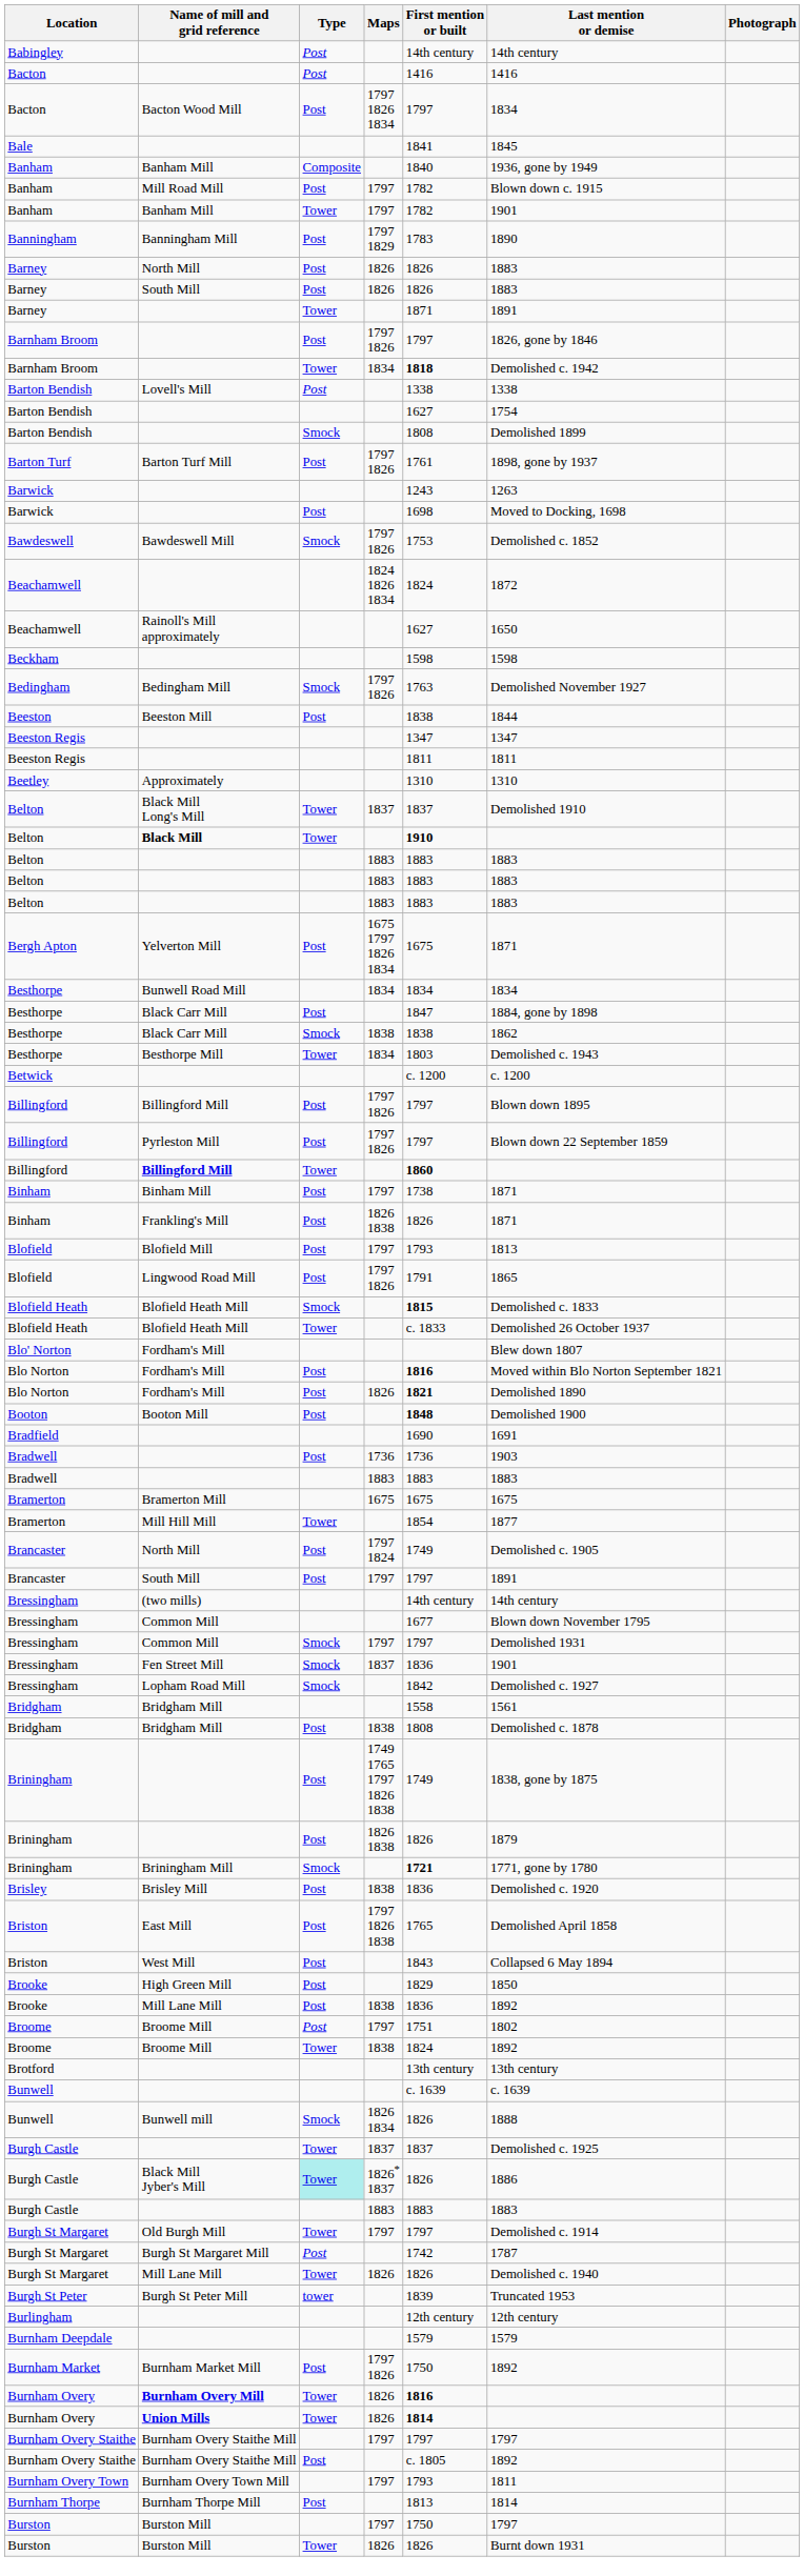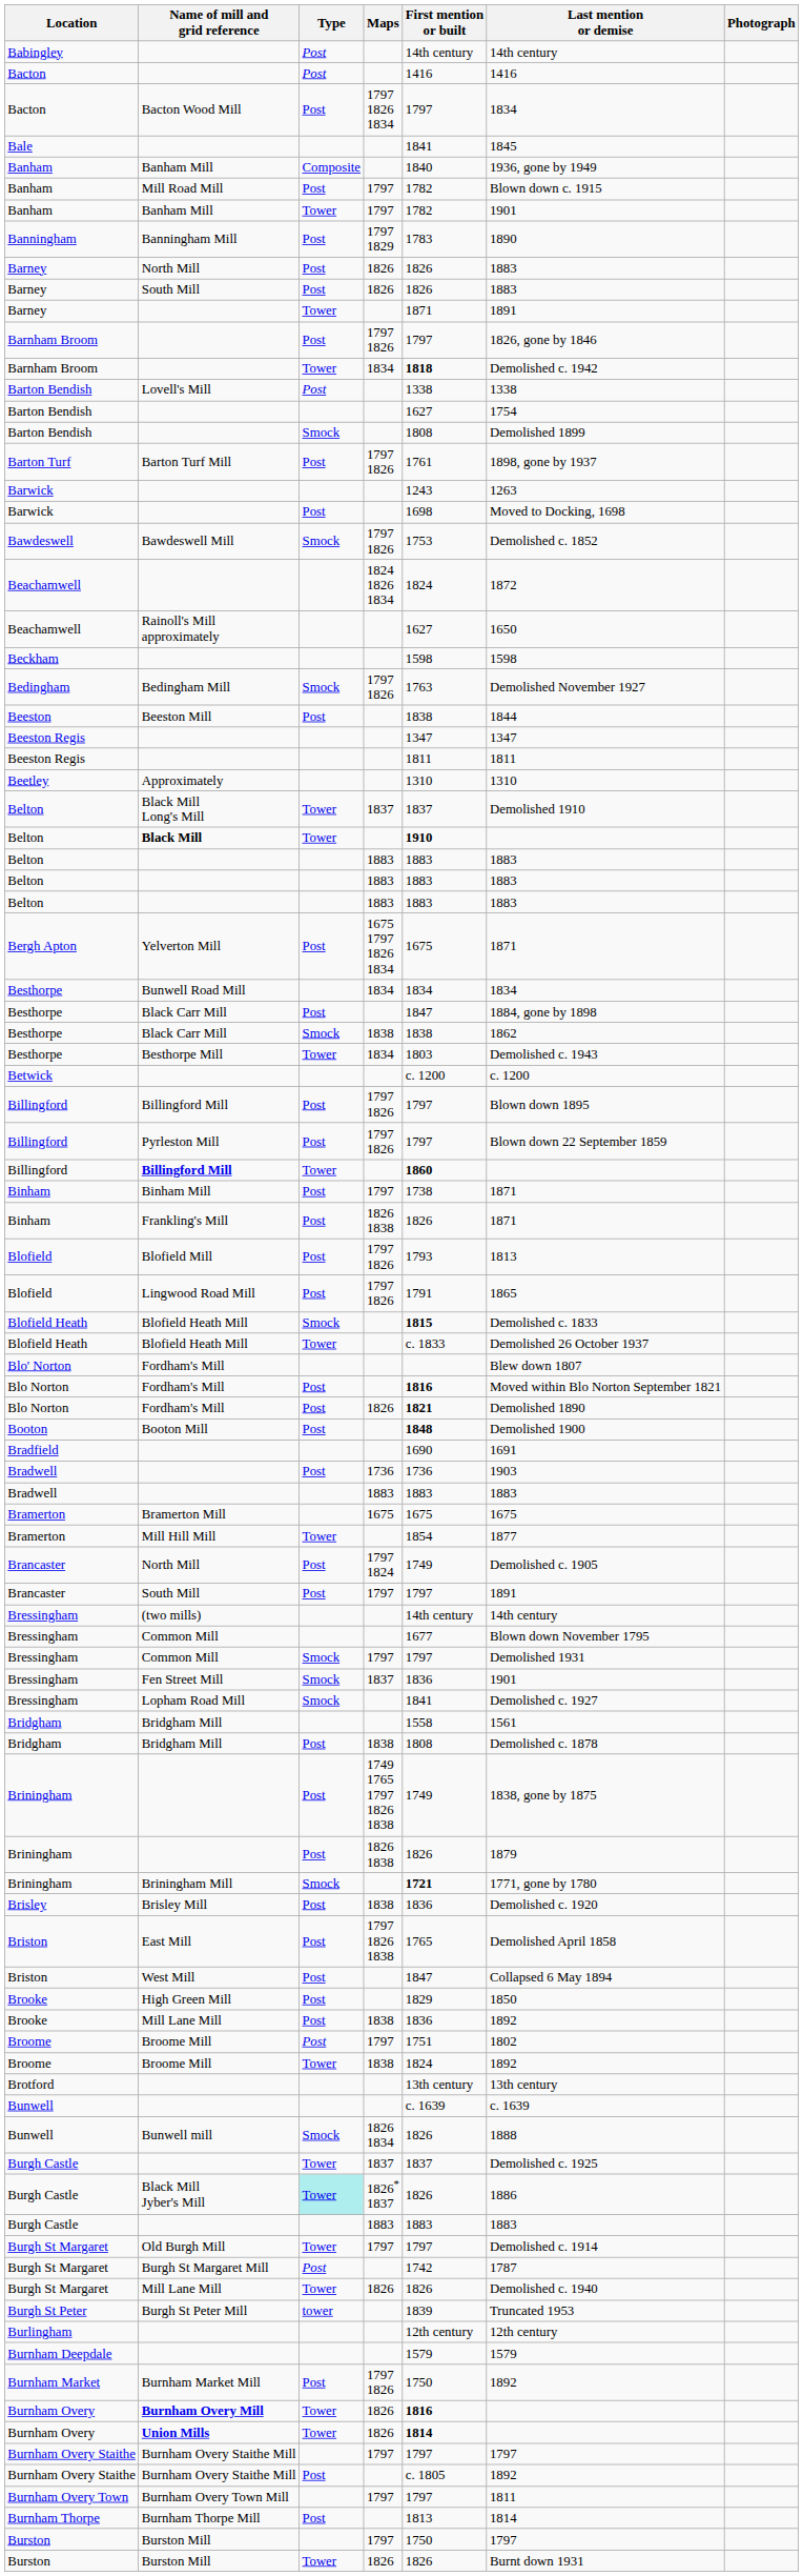 <table class="wikitable">
 <tr>
 <th>Location</th>
 <th>Name of mill and<br>grid reference</th>
 <th>Type</th>
 <th>Maps</th>
 <th>First mention<br>or built</th>
 <th>Last mention<br> or demise</th>
 <th>Photograph</th>
 </tr>
 <tr>
 <td><a href='#'>Babingley</a></td>
 <td></td>
 <td><em><a href='#'>Post</a></em></td>
 <td></td>
 <td>14th century</td>
 <td>14th century<br></td>
 <td></td>
 </tr>
 <tr>
 <td><a href='#'>Bacton</a></td>
 <td></td>
 <td><em><a href='#'>Post</a></em></td>
 <td></td>
 <td>1416</td>
 <td>1416<br></td>
 <td></td>
 </tr>
 <tr>
 <td>Bacton</td>
 <td>Bacton Wood Mill<br></td>
 <td><a href='#'>Post</a></td>
 <td>1797<br>1826<br>1834</td>
 <td>1797</td>
 <td>1834<br></td>
 <td></td>
 </tr>
 <tr>
 <td><a href='#'>Bale</a></td>
 <td></td>
 <td></td>
 <td></td>
 <td>1841</td>
 <td>1845<br></td>
 <td></td>
 </tr>
 <tr>
 <td><a href='#'>Banham</a></td>
 <td>Banham Mill<br></td>
 <td><a href='#'>Composite</a></td>
 <td></td>
 <td>1840</td>
 <td>1936, gone by 1949<br></td>
 <td></td>
 </tr>
 <tr>
 <td>Banham</td>
 <td>Mill Road Mill<br></td>
 <td><a href='#'>Post</a></td>
 <td>1797</td>
 <td>1782</td>
 <td>Blown down c. 1915<br></td>
 <td></td>
 </tr>
 <tr>
 <td>Banham</td>
 <td>Banham Mill<br></td>
 <td><a href='#'>Tower</a></td>
 <td>1797</td>
 <td>1782</td>
 <td>1901<br></td>
 <td></td>
 </tr>
 <tr>
 <td><a href='#'>Banningham</a></td>
 <td>Banningham Mill<br></td>
 <td><a href='#'>Post</a></td>
 <td>1797<br>1829</td>
 <td>1783</td>
 <td>1890</td>
 <td></td>
 </tr>
 <tr>
 <td><a href='#'>Barney</a></td>
 <td>North Mill<br></td>
 <td><a href='#'>Post</a></td>
 <td>1826</td>
 <td>1826</td>
 <td>1883<br></td>
 <td></td>
 </tr>
 <tr>
 <td>Barney</td>
 <td>South Mill<br></td>
 <td><a href='#'>Post</a></td>
 <td>1826</td>
 <td>1826</td>
 <td>1883<br></td>
 <td></td>
 </tr>
 <tr>
 <td>Barney</td>
 <td></td>
 <td><a href='#'>Tower</a></td>
 <td></td>
 <td>1871</td>
 <td>1891<br></td>
 <td></td>
 </tr>
 <tr>
 <td><a href='#'>Barnham Broom</a></td>
 <td></td>
 <td><a href='#'>Post</a></td>
 <td>1797<br>1826</td>
 <td>1797</td>
 <td>1826, gone by 1846<br></td>
 <td></td>
 </tr>
 <tr>
 <td>Barnham Broom</td>
 <td></td>
 <td><a href='#'>Tower</a></td>
 <td>1834</td>
 <td><strong>1818</strong></td>
 <td>Demolished c. 1942<br></td>
 <td></td>
 </tr>
 <tr>
 <td><a href='#'>Barton Bendish</a></td>
 <td>Lovell's Mill<br></td>
 <td><em><a href='#'>Post</a></em></td>
 <td></td>
 <td>1338</td>
 <td>1338<br></td>
 <td></td>
 </tr>
 <tr>
 <td>Barton Bendish</td>
 <td></td>
 <td></td>
 <td></td>
 <td>1627</td>
 <td>1754<br></td>
 <td></td>
 </tr>
 <tr>
 <td>Barton Bendish</td>
 <td></td>
 <td><a href='#'>Smock</a></td>
 <td></td>
 <td>1808</td>
 <td>Demolished 1899<br></td>
 <td></td>
 </tr>
 <tr>
 <td><a href='#'>Barton Turf</a></td>
 <td>Barton Turf Mill<br></td>
 <td><a href='#'>Post</a></td>
 <td>1797<br>1826</td>
 <td>1761</td>
 <td>1898, gone by 1937<br></td>
 <td></td>
 </tr>
 <tr>
 <td><a href='#'>Barwick</a></td>
 <td></td>
 <td></td>
 <td></td>
 <td>1243</td>
 <td>1263<br></td>
 <td></td>
 </tr>
 <tr>
 <td>Barwick</td>
 <td></td>
 <td><a href='#'>Post</a></td>
 <td></td>
 <td>1698</td>
 <td>Moved to Docking, 1698<br></td>
 <td></td>
 </tr>
 <tr>
 <td><a href='#'>Bawdeswell</a></td>
 <td>Bawdeswell Mill<br></td>
 <td><a href='#'>Smock</a></td>
 <td>1797<br>1826</td>
 <td>1753</td>
 <td>Demolished c. 1852<br></td>
 <td></td>
 </tr>
 <tr>
 <td><a href='#'>Beachamwell</a></td>
 <td></td>
 <td></td>
 <td>1824<br>1826<br>1834</td>
 <td>1824</td>
 <td>1872<br></td>
 <td></td>
 </tr>
 <tr>
 <td>Beachamwell</td>
 <td>Rainoll's Mill<br>approximately<br></td>
 <td></td>
 <td></td>
 <td>1627</td>
 <td>1650</td>
 <td></td>
 </tr>
 <tr>
 <td><a href='#'>Beckham</a></td>
 <td></td>
 <td></td>
 <td></td>
 <td>1598</td>
 <td>1598<br></td>
 <td></td>
 </tr>
 <tr>
 <td><a href='#'>Bedingham</a></td>
 <td>Bedingham Mill<br></td>
 <td><a href='#'>Smock</a></td>
 <td>1797<br>1826</td>
 <td>1763</td>
 <td>Demolished November 1927<br></td>
 <td></td>
 </tr>
 <tr>
 <td><a href='#'>Beeston</a></td>
 <td>Beeston Mill<br></td>
 <td><a href='#'>Post</a></td>
 <td></td>
 <td>1838</td>
 <td>1844<br></td>
 <td></td>
 </tr>
 <tr>
 <td><a href='#'>Beeston Regis</a></td>
 <td></td>
 <td></td>
 <td></td>
 <td>1347</td>
 <td>1347<br></td>
 <td></td>
 </tr>
 <tr>
 <td>Beeston Regis</td>
 <td></td>
 <td></td>
 <td></td>
 <td>1811</td>
 <td>1811<br></td>
 <td></td>
 </tr>
 <tr>
 <td><a href='#'>Beetley</a></td>
 <td>Approximately<br></td>
 <td></td>
 <td></td>
 <td>1310</td>
 <td>1310<br></td>
 <td></td>
 </tr>
 <tr>
 <td><a href='#'>Belton</a></td>
 <td>Black Mill<br>Long's Mill<br></td>
 <td><a href='#'>Tower</a></td>
 <td>1837</td>
 <td>1837</td>
 <td>Demolished 1910</td>
 <td></td>
 </tr>
 <tr>
 <td>Belton</td>
 <td><strong>Black Mill</strong><br></td>
 <td><a href='#'>Tower</a></td>
 <td></td>
 <td><strong>1910</strong></td>
 <td></td>
 <td></td>
 </tr>
 <tr>
 <td>Belton</td>
 <td></td>
 <td></td>
 <td>1883</td>
 <td>1883</td>
 <td>1883</td>
 <td></td>
 </tr>
 <tr>
 <td>Belton</td>
 <td></td>
 <td></td>
 <td>1883</td>
 <td>1883</td>
 <td>1883</td>
 <td></td>
 </tr>
 <tr>
 <td>Belton</td>
 <td></td>
 <td></td>
 <td>1883</td>
 <td>1883</td>
 <td>1883</td>
 <td></td>
 </tr>
 <tr>
 <td><a href='#'>Bergh Apton</a></td>
 <td>Yelverton Mill<br></td>
 <td><a href='#'>Post</a></td>
 <td>1675<br>1797<br>1826<br>1834</td>
 <td>1675</td>
 <td>1871<br></td>
 <td></td>
 </tr>
 <tr>
 <td><a href='#'>Besthorpe</a></td>
 <td>Bunwell Road Mill<br></td>
 <td></td>
 <td>1834</td>
 <td>1834</td>
 <td>1834<br></td>
 <td></td>
 </tr>
 <tr>
 <td>Besthorpe</td>
 <td>Black Carr Mill<br></td>
 <td><a href='#'>Post</a></td>
 <td></td>
 <td>1847</td>
 <td>1884, gone by 1898<br></td>
 <td></td>
 </tr>
 <tr>
 <td>Besthorpe</td>
 <td>Black Carr Mill<br></td>
 <td><a href='#'>Smock</a></td>
 <td>1838</td>
 <td>1838</td>
 <td>1862<br></td>
 <td></td>
 </tr>
 <tr>
 <td>Besthorpe</td>
 <td>Besthorpe Mill<br></td>
 <td><a href='#'>Tower</a></td>
 <td>1834</td>
 <td>1803</td>
 <td>Demolished c. 1943<br></td>
 <td></td>
 </tr>
 <tr>
 <td><a href='#'>Betwick</a></td>
 <td></td>
 <td></td>
 <td></td>
 <td>c. 1200</td>
 <td>c. 1200<br></td>
 <td></td>
 </tr>
 <tr>
 <td><a href='#'>Billingford</a></td>
 <td>Billingford Mill<br></td>
 <td><a href='#'>Post</a></td>
 <td>1797<br>1826</td>
 <td>1797</td>
 <td>Blown down 1895<br></td>
 <td></td>
 </tr>
 <tr>
 <td><a href='#'>Billingford</a></td>
 <td>Pyrleston Mill<br></td>
 <td><a href='#'>Post</a></td>
 <td>1797<br>1826</td>
 <td>1797</td>
 <td>Blown down 22 September 1859<br></td>
 <td></td>
 </tr>
 <tr>
 <td>Billingford</td>
 <td><strong><a href='#'>Billingford Mill</a></strong><br></td>
 <td><a href='#'>Tower</a></td>
 <td></td>
 <td><strong>1860</strong></td>
 <td></td>
 <td></td>
 </tr>
 <tr>
 <td><a href='#'>Binham</a></td>
 <td>Binham Mill<br></td>
 <td><a href='#'>Post</a></td>
 <td>1797</td>
 <td>1738</td>
 <td>1871<br></td>
 <td></td>
 </tr>
 <tr>
 <td>Binham</td>
 <td>Frankling's Mill<br></td>
 <td><a href='#'>Post</a></td>
 <td>1826<br>1838</td>
 <td>1826</td>
 <td>1871<br></td>
 <td></td>
 </tr>
 <tr>
 <td><a href='#'>Blofield</a></td>
 <td>Blofield Mill<br></td>
 <td><a href='#'>Post</a></td>
-<td>1797</td>
+<td>1797<br>1826</td>
 <td>1793</td>
 <td>1813<br></td>
 <td></td>
 </tr>
 <tr>
 <td>Blofield</td>
 <td>Lingwood Road Mill<br></td>
 <td><a href='#'>Post</a></td>
 <td>1797<br>1826</td>
 <td>1791</td>
 <td>1865<br></td>
 <td></td>
 </tr>
 <tr>
 <td><a href='#'>Blofield Heath</a></td>
 <td>Blofield Heath Mill<br></td>
 <td><a href='#'>Smock</a></td>
 <td></td>
 <td><strong>1815</strong></td>
 <td>Demolished c. 1833<br></td>
 <td></td>
 </tr>
 <tr>
 <td>Blofield Heath</td>
 <td>Blofield Heath Mill<br></td>
 <td><a href='#'>Tower</a></td>
 <td></td>
 <td>c. 1833</td>
 <td>Demolished 26 October 1937<br></td>
 <td></td>
 </tr>
 <tr>
 <td><a href='#'>Blo' Norton</a></td>
 <td>Fordham's Mill</td>
 <td></td>
 <td></td>
 <td></td>
 <td>Blew down 1807<br></td>
 <td></td>
 </tr>
 <tr>
 <td>Blo Norton</td>
 <td>Fordham's Mill</td>
 <td><a href='#'>Post</a></td>
 <td></td>
 <td><strong>1816</strong></td>
 <td>Moved within Blo Norton September 1821<br></td>
 <td></td>
 </tr>
 <tr>
 <td>Blo Norton</td>
 <td>Fordham's Mill<br></td>
 <td><a href='#'>Post</a></td>
 <td>1826</td>
 <td><strong>1821</strong></td>
 <td>Demolished 1890<br></td>
 <td></td>
 </tr>
 <tr>
 <td><a href='#'>Booton</a></td>
 <td>Booton Mill<br></td>
 <td><a href='#'>Post</a></td>
 <td></td>
 <td><strong>1848</strong></td>
 <td>Demolished 1900<br></td>
 <td></td>
 </tr>
 <tr>
 <td><a href='#'>Bradfield</a></td>
 <td></td>
 <td></td>
 <td></td>
 <td>1690</td>
 <td>1691<br></td>
 <td></td>
 </tr>
 <tr>
 <td><a href='#'>Bradwell</a></td>
 <td></td>
 <td><a href='#'>Post</a></td>
 <td>1736</td>
 <td>1736</td>
 <td>1903</td>
 <td></td>
 </tr>
 <tr>
 <td>Bradwell</td>
 <td></td>
 <td></td>
 <td>1883</td>
 <td>1883</td>
 <td>1883</td>
 <td></td>
 </tr>
 <tr>
 <td><a href='#'>Bramerton</a></td>
 <td>Bramerton Mill</td>
 <td></td>
 <td>1675</td>
 <td>1675</td>
 <td>1675<br></td>
 <td></td>
 </tr>
 <tr>
 <td>Bramerton</td>
 <td>Mill Hill Mill</td>
 <td><a href='#'>Tower</a></td>
 <td></td>
 <td>1854</td>
 <td>1877<br></td>
 <td></td>
 </tr>
 <tr>
 <td><a href='#'>Brancaster</a></td>
 <td>North Mill<br></td>
 <td><a href='#'>Post</a></td>
 <td>1797<br>1824</td>
 <td>1749</td>
 <td>Demolished c. 1905<br></td>
 <td></td>
 </tr>
 <tr>
 <td>Brancaster</td>
 <td>South Mill<br></td>
 <td><a href='#'>Post</a></td>
 <td>1797</td>
 <td>1797</td>
 <td>1891<br></td>
 <td></td>
 </tr>
 <tr>
 <td><a href='#'>Bressingham</a></td>
 <td>(two mills)</td>
 <td></td>
 <td></td>
 <td>14th century</td>
 <td>14th century<br></td>
 <td></td>
 </tr>
 <tr>
 <td>Bressingham</td>
 <td>Common Mill<br></td>
 <td></td>
 <td></td>
 <td>1677</td>
 <td>Blown down November 1795<br></td>
 <td></td>
 </tr>
 <tr>
 <td>Bressingham</td>
 <td>Common Mill<br></td>
 <td><a href='#'>Smock</a></td>
 <td>1797</td>
 <td>1797</td>
 <td>Demolished 1931<br></td>
 <td></td>
 </tr>
 <tr>
 <td>Bressingham</td>
 <td>Fen Street Mill<br></td>
 <td><a href='#'>Smock</a></td>
 <td>1837</td>
 <td>1836</td>
 <td>1901<br></td>
 <td></td>
 </tr>
 <tr>
 <td>Bressingham</td>
 <td>Lopham Road Mill<br></td>
 <td><a href='#'>Smock</a></td>
 <td></td>
-<td>1842</td>
+<td>1841</td>
 <td>Demolished c. 1927<br></td>
 <td></td>
 </tr>
 <tr>
 <td><a href='#'>Bridgham</a></td>
 <td>Bridgham Mill</td>
 <td></td>
 <td></td>
 <td>1558</td>
 <td>1561<br></td>
 <td></td>
 </tr>
 <tr>
 <td>Bridgham</td>
 <td>Bridgham Mill<br></td>
 <td><a href='#'>Post</a></td>
 <td>1838</td>
 <td>1808</td>
 <td>Demolished c. 1878<br></td>
 <td></td>
 </tr>
 <tr>
 <td><a href='#'>Briningham</a></td>
 <td></td>
 <td><a href='#'>Post</a></td>
 <td>1749<br>1765<br>1797<br>1826<br>1838</td>
 <td>1749</td>
 <td>1838, gone by 1875<br></td>
 <td></td>
 </tr>
 <tr>
 <td>Briningham</td>
 <td></td>
 <td><a href='#'>Post</a></td>
 <td>1826<br>1838</td>
 <td>1826</td>
 <td>1879<br></td>
 <td></td>
 </tr>
 <tr>
 <td>Briningham</td>
 <td>Briningham Mill<br></td>
 <td><a href='#'>Smock</a></td>
 <td></td>
 <td><strong>1721</strong></td>
 <td>1771, gone by 1780<br></td>
 <td></td>
 </tr>
 <tr>
 <td><a href='#'>Brisley</a></td>
 <td>Brisley Mill<br></td>
 <td><a href='#'>Post</a></td>
 <td>1838</td>
 <td>1836</td>
 <td>Demolished c. 1920<br></td>
 <td></td>
 </tr>
 <tr>
 <td><a href='#'>Briston</a></td>
 <td>East Mill<br></td>
 <td><a href='#'>Post</a></td>
 <td>1797<br>1826<br>1838</td>
 <td>1765</td>
 <td>Demolished April 1858<br></td>
 <td></td>
 </tr>
 <tr>
 <td>Briston</td>
 <td>West Mill<br></td>
 <td><a href='#'>Post</a></td>
 <td></td>
-<td>1843</td>
+<td>1847</td>
 <td>Collapsed 6 May 1894<br></td>
 <td></td>
 </tr>
 <tr>
 <td><a href='#'>Brooke</a></td>
 <td>High Green Mill<br></td>
 <td><a href='#'>Post</a></td>
 <td></td>
 <td>1829</td>
 <td>1850<br></td>
 <td></td>
 </tr>
 <tr>
 <td>Brooke</td>
 <td>Mill Lane Mill<br></td>
 <td><a href='#'>Post</a></td>
 <td>1838</td>
 <td>1836</td>
 <td>1892<br></td>
 <td></td>
 </tr>
 <tr>
 <td><a href='#'>Broome</a></td>
 <td>Broome Mill<br></td>
 <td><em><a href='#'>Post</a></em></td>
 <td>1797</td>
 <td>1751</td>
 <td>1802</td>
 <td></td>
 </tr>
 <tr>
 <td>Broome</td>
 <td>Broome Mill<br></td>
 <td><a href='#'>Tower</a></td>
 <td>1838</td>
 <td>1824</td>
 <td>1892<br></td>
 <td></td>
 </tr>
 <tr>
 <td>Brotford</td>
 <td></td>
 <td></td>
 <td></td>
 <td>13th century</td>
 <td>13th century<br></td>
 <td></td>
 </tr>
 <tr>
 <td><a href='#'>Bunwell</a></td>
 <td></td>
 <td></td>
 <td></td>
 <td>c. 1639</td>
 <td>c. 1639<br></td>
 <td></td>
 </tr>
 <tr>
 <td>Bunwell</td>
 <td>Bunwell mill<br></td>
 <td><a href='#'>Smock</a></td>
 <td>1826<br>1834</td>
 <td>1826</td>
 <td>1888<br></td>
 <td></td>
 </tr>
 <tr>
 <td><a href='#'>Burgh Castle</a></td>
 <td></td>
 <td><a href='#'>Tower</a></td>
 <td>1837</td>
 <td>1837</td>
 <td>Demolished c. 1925</td>
 <td></td>
 </tr>
 <tr>
 <td>Burgh Castle</td>
 <td>Black Mill<br>Jyber's Mill<br></td>
 <td style="background: paleturquoise;"><a href='#'>Tower</a></td>
 <td>1826<sup>*</sup><br>1837</td>
 <td>1826</td>
 <td>1886</td>
 <td></td>
 </tr>
 <tr>
 <td>Burgh Castle</td>
 <td></td>
 <td></td>
 <td>1883</td>
 <td>1883</td>
 <td>1883</td>
 <td></td>
 </tr>
 <tr>
 <td><a href='#'>Burgh St Margaret</a></td>
 <td>Old Burgh Mill<br></td>
 <td><a href='#'>Tower</a></td>
 <td>1797</td>
 <td>1797</td>
 <td>Demolished c. 1914<br></td>
 <td></td>
 </tr>
 <tr>
 <td>Burgh St Margaret</td>
 <td>Burgh St Margaret Mill</td>
 <td><em><a href='#'>Post</a></em></td>
 <td></td>
 <td>1742</td>
 <td>1787<br></td>
 <td></td>
 </tr>
 <tr>
 <td>Burgh St Margaret</td>
 <td>Mill Lane Mill<br></td>
 <td><a href='#'>Tower</a></td>
 <td>1826</td>
 <td>1826</td>
 <td>Demolished c. 1940<br></td>
 <td></td>
 </tr>
 <tr>
 <td><a href='#'>Burgh St Peter</a></td>
 <td>Burgh St Peter Mill<br></td>
 <td><a href='#'>tower</a></td>
 <td></td>
 <td>1839</td>
 <td>Truncated 1953<br></td>
 <td></td>
 </tr>
 <tr>
 <td><a href='#'>Burlingham</a></td>
 <td></td>
 <td></td>
 <td></td>
 <td>12th century</td>
 <td>12th century<br></td>
 <td></td>
 </tr>
 <tr>
 <td><a href='#'>Burnham Deepdale</a></td>
 <td></td>
 <td></td>
 <td></td>
 <td>1579</td>
 <td>1579<br></td>
 <td></td>
 </tr>
 <tr>
 <td><a href='#'>Burnham Market</a></td>
 <td>Burnham Market Mill<br></td>
 <td><a href='#'>Post</a></td>
 <td>1797<br>1826</td>
 <td>1750</td>
 <td>1892<br></td>
 <td></td>
 </tr>
 <tr>
 <td><a href='#'>Burnham Overy</a></td>
 <td><strong><a href='#'>Burnham Overy Mill</a></strong><br></td>
 <td><a href='#'>Tower</a></td>
 <td>1826</td>
 <td><strong>1816</strong></td>
 <td></td>
 <td></td>
 </tr>
 <tr>
 <td>Burnham Overy</td>
 <td><strong><a href='#'>Union Mills</a></strong><br></td>
 <td><a href='#'>Tower</a></td>
 <td>1826</td>
 <td><strong>1814</strong></td>
 <td></td>
 <td></td>
 </tr>
 <tr>
 <td><a href='#'>Burnham Overy Staithe</a></td>
 <td>Burnham Overy Staithe Mill<br></td>
 <td></td>
 <td>1797</td>
 <td>1797</td>
 <td>1797<br></td>
 <td></td>
 </tr>
 <tr>
 <td>Burnham Overy Staithe</td>
 <td>Burnham Overy Staithe Mill<br></td>
 <td><a href='#'>Post</a></td>
 <td></td>
 <td>c. 1805</td>
 <td>1892<br></td>
 <td></td>
 </tr>
 <tr>
 <td><a href='#'>Burnham Overy Town</a></td>
 <td>Burnham Overy Town Mill<br></td>
 <td></td>
 <td>1797</td>
-<td>1793</td>
+<td>1797</td>
 <td>1811<br></td>
 <td></td>
 </tr>
 <tr>
 <td><a href='#'>Burnham Thorpe</a></td>
 <td>Burnham Thorpe Mill</td>
 <td><a href='#'>Post</a></td>
 <td></td>
 <td>1813</td>
 <td>1814<br></td>
 <td></td>
 </tr>
 <tr>
 <td><a href='#'>Burston</a></td>
 <td>Burston Mill<br></td>
 <td></td>
 <td>1797</td>
 <td>1750</td>
 <td>1797<br></td>
 <td></td>
 </tr>
 <tr>
 <td>Burston</td>
 <td>Burston Mill<br></td>
 <td><a href='#'>Tower</a></td>
 <td>1826</td>
 <td>1826</td>
 <td>Burnt down 1931<br></td>
 <td></td>
 </tr>
 </table>
